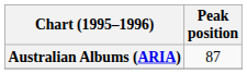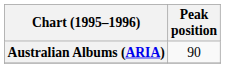 <table class="wikitable sortable plainrowheaders" style="text-align:center">
 <tr>
 <th scope="col">Chart (1995–1996)</th>
 <th scope="col">Peak<br>position</th>
 </tr>
 <tr>
 <th scope="row">Australian Albums (<a href='#'>ARIA</a>)</th>
-<td>87</td>
+<td>90</td>
 </tr>
 <tr>
 </tr>
 <tr>
 </tr>
 </table>
